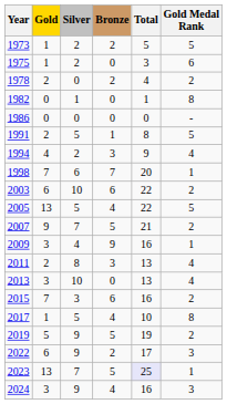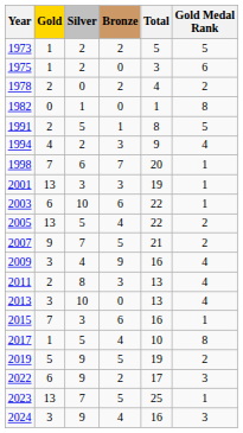 <table class="wikitable sortable" style="text-align:center; font-size:90%;">
 <tr>
 <th scope=col>Year</th>
 <th scope=col style=background-color:gold>Gold</th>
 <th scope=col style=background-color:silver>Silver</th>
 <th scope=col style=background-color:#CC9966>Bronze</th>
 <th scope-col>Total</th>
 <th scope-col>Gold Medal <br> Rank</th>
 </tr>
 <tr>
 <td><a href='#'>1973</a></td>
 <td>1</td>
 <td>2</td>
 <td>2</td>
 <td>5</td>
 <td>5</td>
 </tr>
 <tr>
 <td><a href='#'>1975</a></td>
 <td>1</td>
 <td>2</td>
 <td>0</td>
 <td>3</td>
 <td>6</td>
 </tr>
 <tr>
 <td><a href='#'>1978</a></td>
 <td>2</td>
 <td>0</td>
 <td>2</td>
 <td>4</td>
 <td>2</td>
 </tr>
 <tr>
 <td><a href='#'>1982</a></td>
 <td>0</td>
 <td>1</td>
 <td>0</td>
 <td>1</td>
 <td>8</td>
 </tr>
 <tr>
-<td><a href='#'>1986</a></td>
-<td>0</td>
-<td>0</td>
-<td>0</td>
-<td>0</td>
-<td>-</td>
-</tr>
-<tr>
 <td><a href='#'>1991</a></td>
 <td>2</td>
 <td>5</td>
 <td>1</td>
 <td>8</td>
 <td>5</td>
 </tr>
 <tr>
 <td><a href='#'>1994</a></td>
 <td>4</td>
 <td>2</td>
 <td>3</td>
 <td>9</td>
 <td>4</td>
 </tr>
 <tr>
 <td><a href='#'>1998</a></td>
 <td>7</td>
 <td>6</td>
 <td>7</td>
 <td>20</td>
 <td>1</td>
 </tr>
 <tr>
+<td><a href='#'>2001</a></td>
+<td>13</td>
+<td>3</td>
+<td>3</td>
+<td>19</td>
+<td>1</td>
+</tr>
+<tr>
 <td><a href='#'>2003</a></td>
 <td>6</td>
 <td>10</td>
 <td>6</td>
 <td>22</td>
-<td>2</td>
+<td>1</td>
 </tr>
 <tr>
 <td><a href='#'>2005</a></td>
 <td>13</td>
 <td>5</td>
 <td>4</td>
 <td>22</td>
-<td>5</td>
+<td>2</td>
 </tr>
 <tr>
 <td><a href='#'>2007</a></td>
 <td>9</td>
 <td>7</td>
 <td>5</td>
 <td>21</td>
 <td>2</td>
 </tr>
 <tr>
 <td><a href='#'>2009</a></td>
 <td>3</td>
 <td>4</td>
 <td>9</td>
 <td>16</td>
-<td>1</td>
+<td>4</td>
 </tr>
 <tr>
 <td><a href='#'>2011</a></td>
 <td>2</td>
 <td>8</td>
 <td>3</td>
 <td>13</td>
 <td>4</td>
 </tr>
 <tr>
 <td><a href='#'>2013</a></td>
 <td>3</td>
 <td>10</td>
 <td>0</td>
 <td>13</td>
 <td>4</td>
 </tr>
 <tr>
 <td><a href='#'>2015</a></td>
 <td>7</td>
 <td>3</td>
 <td>6</td>
 <td>16</td>
-<td>2</td>
+<td>1</td>
 </tr>
 <tr>
 <td><a href='#'>2017</a></td>
 <td>1</td>
 <td>5</td>
 <td>4</td>
 <td>10</td>
 <td>8</td>
 </tr>
 <tr>
 <td><a href='#'>2019</a></td>
 <td>5</td>
 <td>9</td>
 <td>5</td>
 <td>19</td>
 <td>2</td>
 </tr>
 <tr>
 <td><a href='#'>2022</a></td>
 <td>6</td>
 <td>9</td>
 <td>2</td>
 <td>17</td>
 <td>3</td>
 </tr>
 <tr>
 <td><a href='#'>2023</a></td>
 <td>13</td>
 <td>7</td>
 <td>5</td>
-<td style="background: lavender;">25</td>
+<td>25</td>
 <td>1</td>
 </tr>
 <tr>
 <td><a href='#'>2024</a></td>
 <td>3</td>
 <td>9</td>
 <td>4</td>
 <td>16</td>
 <td>3</td>
 </tr>
 </table>
